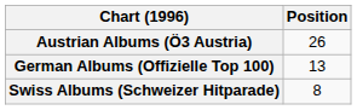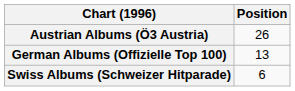 <table class="wikitable sortable plainrowheaders" style="text-align:center">
 <tr>
 <th scope="col">Chart (1996)</th>
 <th scope="col">Position</th>
 </tr>
 <tr>
 <th scope="row">Austrian Albums (Ö3 Austria)</th>
 <td>26</td>
 </tr>
 <tr>
 <th scope="row">German Albums (Offizielle Top 100)</th>
 <td>13</td>
 </tr>
 <tr>
 <th scope="row">Swiss Albums (Schweizer Hitparade)</th>
-<td>8</td>
+<td>6</td>
 </tr>
 </table>
